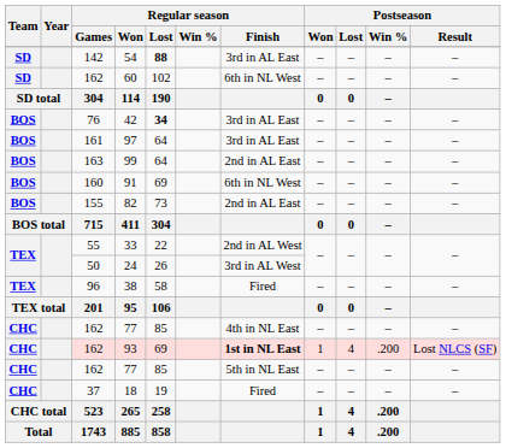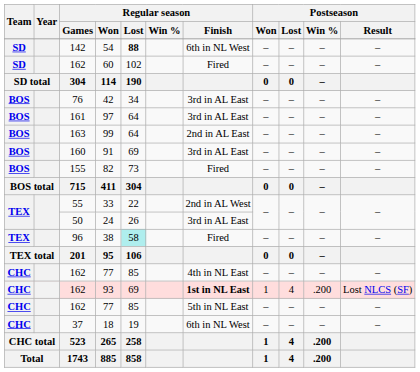 <table class="wikitable" style="font-size: 95%; text-align:center;">
 <tr>
 <th rowspan="2">Team</th>
 <th rowspan="2">Year</th>
 <th colspan="5">Regular season</th>
 <th colspan="4">Postseason</th>
 </tr>
 <tr>
 <th>Games</th>
 <th>Won</th>
 <th>Lost</th>
 <th>Win %</th>
 <th>Finish</th>
 <th>Won</th>
 <th>Lost</th>
 <th>Win %</th>
 <th>Result</th>
 </tr>
 <tr>
 </tr>
 <tr>
 <th><a href='#'>SD</a></th>
 <th></th>
 <td>142</td>
 <td>54</td>
 <td><strong>88</strong></td>
 <td></td>
-<td>3rd in AL East</td>
+<td>6th in NL West</td>
 <td>–</td>
 <td>–</td>
 <td>–</td>
 <td>–</td>
 </tr>
 <tr>
 <th><a href='#'>SD</a></th>
 <th></th>
 <td>162</td>
 <td>60</td>
 <td>102</td>
 <td></td>
-<td>6th in NL West</td>
+<td>Fired</td>
 <td>–</td>
 <td>–</td>
 <td>–</td>
 <td>–</td>
 </tr>
 <tr>
 <th colspan="2">SD total</th>
 <th>304</th>
 <th>114</th>
 <th>190</th>
 <th></th>
 <th></th>
 <th>0</th>
 <th>0</th>
 <th>–</th>
 <th></th>
 </tr>
 <tr>
 <th><a href='#'>BOS</a></th>
 <th></th>
 <td>76</td>
 <td>42</td>
-<td><strong>34</strong></td>
+<td>34</td>
 <td></td>
 <td>3rd in AL East</td>
 <td>–</td>
 <td>–</td>
 <td>–</td>
 <td>–</td>
 </tr>
 <tr>
 <th><a href='#'>BOS</a></th>
 <th></th>
 <td>161</td>
 <td>97</td>
 <td>64</td>
 <td></td>
 <td>3rd in AL East</td>
 <td>–</td>
 <td>–</td>
 <td>–</td>
 <td>–</td>
 </tr>
 <tr>
 <th><a href='#'>BOS</a></th>
 <th></th>
 <td>163</td>
 <td>99</td>
 <td>64</td>
 <td></td>
 <td>2nd in AL East</td>
 <td>–</td>
 <td>–</td>
 <td>–</td>
 <td>–</td>
 </tr>
 <tr>
 <th><a href='#'>BOS</a></th>
 <th></th>
 <td>160</td>
 <td>91</td>
 <td>69</td>
 <td></td>
-<td>6th in NL West</td>
+<td>3rd in AL East</td>
 <td>–</td>
 <td>–</td>
 <td>–</td>
 <td>–</td>
 </tr>
 <tr>
 <th><a href='#'>BOS</a></th>
 <th></th>
 <td>155</td>
 <td>82</td>
 <td>73</td>
 <td></td>
-<td>2nd in AL East</td>
+<td>Fired</td>
 <td>–</td>
 <td>–</td>
 <td>–</td>
 <td>–</td>
 </tr>
 <tr>
 <th colspan="2">BOS total</th>
 <th>715</th>
 <th>411</th>
 <th>304</th>
 <th></th>
 <th></th>
 <th>0</th>
 <th>0</th>
 <th>–</th>
 <th></th>
 </tr>
 <tr>
 <th rowspan="2"><a href='#'>TEX</a></th>
 <th rowspan="2"></th>
 <td>55</td>
 <td>33</td>
 <td>22</td>
 <td></td>
 <td>2nd in AL West</td>
 <td rowspan="2">–</td>
 <td rowspan="2">–</td>
 <td rowspan="2">–</td>
 <td rowspan="2">–</td>
 </tr>
 <tr>
 <td>50</td>
 <td>24</td>
 <td>26</td>
 <td></td>
-<td>3rd in AL West</td>
+<td>3rd in AL East</td>
 </tr>
 <tr>
 <th><a href='#'>TEX</a></th>
 <th></th>
 <td>96</td>
 <td>38</td>
-<td>58</td>
+<td style="background: paleturquoise;">58</td>
 <td></td>
 <td>Fired</td>
 <td>–</td>
 <td>–</td>
 <td>–</td>
 <td>–</td>
 </tr>
 <tr>
 <th colspan="2">TEX total</th>
 <th>201</th>
 <th>95</th>
 <th>106</th>
 <th></th>
 <th></th>
 <th>0</th>
 <th>0</th>
 <th>–</th>
 <th></th>
 </tr>
 <tr>
 <th><a href='#'>CHC</a></th>
 <th></th>
 <td>162</td>
 <td>77</td>
 <td>85</td>
 <td></td>
 <td>4th in NL East</td>
 <td>–</td>
 <td>–</td>
 <td>–</td>
 <td>–</td>
 </tr>
 <tr style="background:#fdd">
 <th><a href='#'>CHC</a></th>
 <th></th>
 <td>162</td>
 <td>93</td>
 <td>69</td>
 <td></td>
 <td><strong>1st in NL East</strong></td>
 <td>1</td>
 <td>4</td>
 <td>.200</td>
 <td>Lost <a href='#'>NLCS</a> (<a href='#'>SF</a>)</td>
 </tr>
 <tr>
 <th><a href='#'>CHC</a></th>
 <th></th>
 <td>162</td>
 <td>77</td>
 <td>85</td>
 <td></td>
 <td>5th in NL East</td>
 <td>–</td>
 <td>–</td>
 <td>–</td>
 <td>–</td>
 </tr>
 <tr>
 <th><a href='#'>CHC</a></th>
 <th></th>
 <td>37</td>
 <td>18</td>
 <td>19</td>
 <td></td>
-<td>Fired</td>
+<td>6th in NL West</td>
 <td>–</td>
 <td>–</td>
 <td>–</td>
 <td>–</td>
 </tr>
 <tr>
 <th colspan="2">CHC total</th>
 <th>523</th>
 <th>265</th>
 <th>258</th>
 <th></th>
 <th></th>
 <th>1</th>
 <th>4</th>
 <th>.200</th>
 <th></th>
 </tr>
 <tr>
 <th colspan="2">Total</th>
 <th>1743</th>
 <th>885</th>
 <th>858</th>
 <th></th>
 <th></th>
 <th>1</th>
 <th>4</th>
 <th>.200</th>
 <th></th>
 </tr>
 </table>
